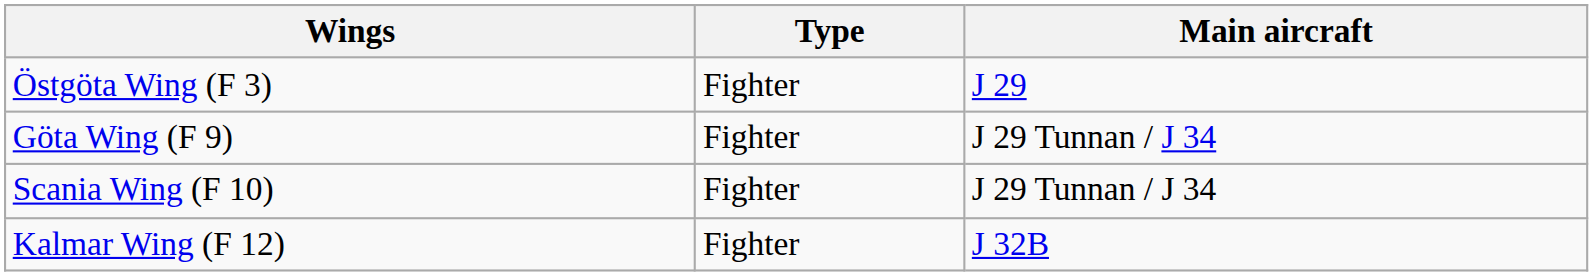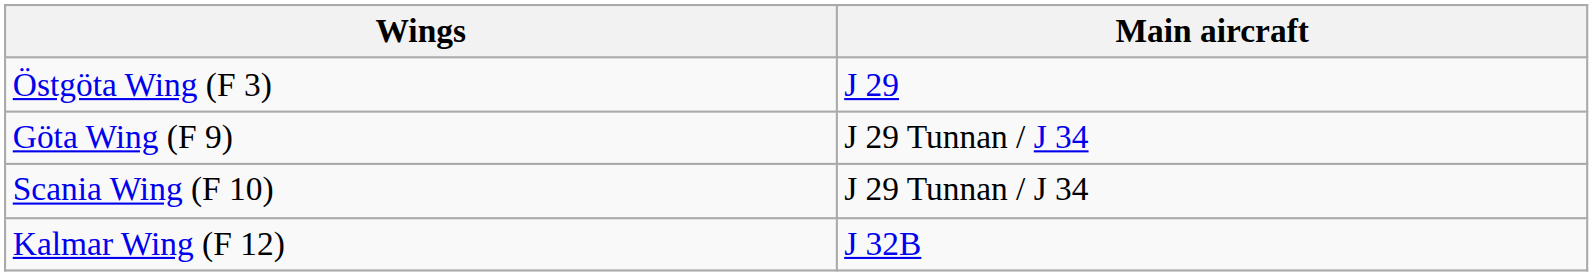 <table class="wikitable" width="60%">
 <tr>
 <th>Wings</th>
-<th>Type</th>
 <th>Main aircraft</th>
 </tr>
 <tr>
 <td><a href='#'>Östgöta Wing</a> (F 3)</td>
-<td>Fighter</td>
 <td><a href='#'>J 29</a></td>
 </tr>
 <tr>
 <td><a href='#'>Göta Wing</a> (F 9)</td>
-<td>Fighter</td>
 <td>J 29 Tunnan / <a href='#'>J 34</a></td>
 </tr>
 <tr>
 <td><a href='#'>Scania Wing</a> (F 10)</td>
-<td>Fighter</td>
 <td>J 29 Tunnan / J 34</td>
 </tr>
 <tr>
 <td><a href='#'>Kalmar Wing</a> (F 12)</td>
-<td>Fighter</td>
 <td><a href='#'>J 32B</a></td>
 </tr>
 </table>
